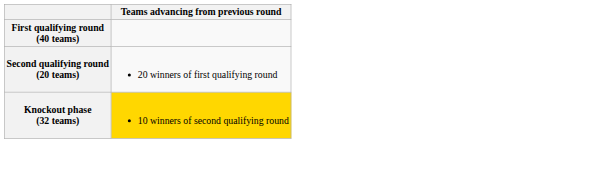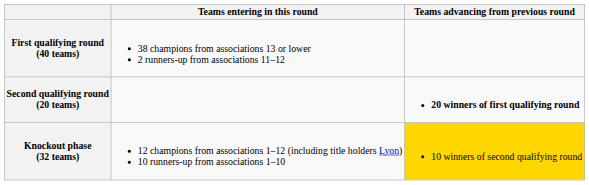 <table class="wikitable">
 <tr>
 <th></th>
+<th>Teams entering in this round</th>
 <th>Teams advancing from previous round</th>
 </tr>
 <tr>
 <th>First qualifying round<br>(40 teams)</th>
+<td><br><ul><li>38 champions from associations 13 or lower</li><li>2 runners-up from associations 11–12</li></ul></td>
 <td></td>
 </tr>
 <tr>
 <th>Second qualifying round<br>(20 teams)</th>
-<td><br><ul><li>20 winners of first qualifying round</li></ul></td>
+<td></td>
+<td><strong><br><ul><li>20 winners of first qualifying round</li></ul></strong></td>
 </tr>
 <tr>
 <th>Knockout phase<br>(32 teams)</th>
+<td><br><ul><li>12 champions from associations 1–12 (including title holders <a href='#'>Lyon</a>)</li><li>10 runners-up from associations 1–10</li></ul></td>
 <td style="background: gold;"><br><ul><li>10 winners of second qualifying round</li></ul></td>
 </tr>
 </table>
